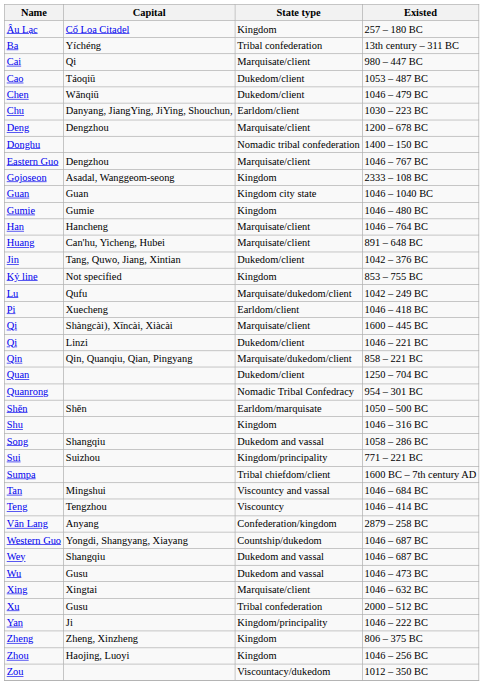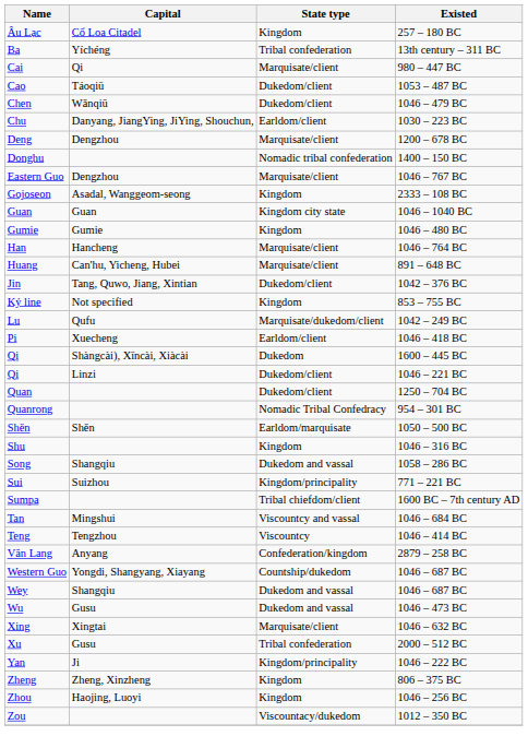 <table class="wikitable sortable" border="1">
 <tr>
 <th>Name</th>
 <th>Capital</th>
 <th>State type</th>
 <th>Existed</th>
 </tr>
 <tr>
 <td><a href='#'>Âu Lạc</a></td>
 <td><a href='#'>Cổ Loa Citadel</a></td>
 <td>Kingdom</td>
 <td>257 – 180 BC</td>
 </tr>
 <tr>
 <td><a href='#'>Ba</a></td>
 <td>Yíchéng</td>
 <td>Tribal confederation</td>
 <td>13th century – 311 BC</td>
 </tr>
 <tr>
 <td><a href='#'>Cai</a></td>
 <td>Qi</td>
 <td>Marquisate/client</td>
 <td>980 – 447 BC</td>
 </tr>
 <tr>
 <td><a href='#'>Cao</a></td>
 <td>Táoqiū</td>
 <td>Dukedom/client</td>
 <td>1053 – 487 BC</td>
 </tr>
 <tr>
 <td><a href='#'>Chen</a></td>
 <td>Wǎnqiū</td>
 <td>Dukedom/client</td>
 <td>1046 – 479 BC</td>
 </tr>
 <tr>
 <td><a href='#'>Chu</a></td>
 <td>Danyang, JiangYing, JiYing, Shouchun,</td>
 <td>Earldom/client</td>
 <td>1030 – 223 BC</td>
 </tr>
 <tr>
 <td><a href='#'>Deng</a></td>
 <td>Dengzhou</td>
 <td>Marquisate/client</td>
 <td>1200 – 678 BC</td>
 </tr>
 <tr>
 <td><a href='#'>Donghu</a></td>
 <td></td>
 <td>Nomadic tribal confederation</td>
 <td>1400 – 150 BC</td>
 </tr>
 <tr>
 <td><a href='#'>Eastern Guo</a></td>
 <td>Dengzhou</td>
 <td>Marquisate/client</td>
 <td>1046 – 767 BC</td>
 </tr>
 <tr>
 <td><a href='#'>Gojoseon</a></td>
 <td>Asadal, Wanggeom-seong</td>
 <td>Kingdom</td>
 <td>2333 – 108 BC</td>
 </tr>
 <tr>
 <td><a href='#'>Guan</a></td>
 <td>Guan</td>
 <td>Kingdom city state</td>
 <td>1046 – 1040 BC</td>
 </tr>
 <tr>
 <td><a href='#'>Gumie</a></td>
 <td>Gumie</td>
 <td>Kingdom</td>
 <td>1046 – 480 BC</td>
 </tr>
 <tr>
 <td><a href='#'>Han</a></td>
 <td>Hancheng</td>
 <td>Marquisate/client</td>
 <td>1046 – 764 BC</td>
 </tr>
 <tr>
 <td><a href='#'>Huang</a></td>
 <td>Can'hu, Yicheng, Hubei</td>
 <td>Marquisate/client</td>
 <td>891 – 648 BC</td>
 </tr>
 <tr>
 <td><a href='#'>Jin</a></td>
 <td>Tang, Quwo, Jiang, Xintian</td>
 <td>Dukedom/client</td>
 <td>1042 – 376 BC</td>
 </tr>
 <tr>
 <td><a href='#'>Kỷ line</a></td>
 <td>Not specified</td>
 <td>Kingdom</td>
 <td>853 – 755 BC</td>
 </tr>
 <tr>
 <td><a href='#'>Lu</a></td>
 <td>Qufu</td>
 <td>Marquisate/dukedom/client</td>
 <td>1042 – 249 BC</td>
 </tr>
 <tr>
 <td><a href='#'>Pi</a></td>
 <td>Xuecheng</td>
 <td>Earldom/client</td>
 <td>1046 – 418 BC</td>
 </tr>
 <tr>
 <td><a href='#'>Qi</a></td>
 <td>Shàngcài), Xīncài, Xiàcài</td>
-<td>Marquisate/client</td>
+<td>Dukedom</td>
 <td>1600 – 445 BC</td>
 </tr>
 <tr>
 <td><a href='#'>Qi</a></td>
 <td>Linzi</td>
 <td>Dukedom/client</td>
 <td>1046 – 221 BC</td>
-</tr>
-<tr>
-<td><a href='#'>Qin</a></td>
-<td>Qin, Quanqiu, Qian, Pingyang</td>
-<td>Marquisate/dukedom/client</td>
-<td>858 – 221 BC</td>
 </tr>
 <tr>
 <td><a href='#'>Quan</a></td>
 <td></td>
 <td>Dukedom/client</td>
 <td>1250 – 704 BC</td>
 </tr>
 <tr>
 <td><a href='#'>Quanrong</a></td>
 <td></td>
 <td>Nomadic Tribal Confedracy</td>
 <td>954 – 301 BC</td>
 </tr>
 <tr>
 <td><a href='#'>Shěn</a></td>
 <td>Shěn</td>
 <td>Earldom/marquisate</td>
 <td>1050 – 500 BC</td>
 </tr>
 <tr>
 <td><a href='#'>Shu</a></td>
 <td></td>
 <td>Kingdom</td>
 <td>1046 – 316 BC</td>
 </tr>
 <tr>
 <td><a href='#'>Song</a></td>
 <td>Shangqiu</td>
 <td>Dukedom and vassal</td>
 <td>1058 – 286 BC</td>
 </tr>
 <tr>
 <td><a href='#'>Sui</a></td>
 <td>Suizhou</td>
 <td>Kingdom/principality</td>
 <td>771 – 221 BC</td>
 </tr>
 <tr>
 <td><a href='#'>Sumpa</a></td>
 <td></td>
 <td>Tribal chiefdom/client</td>
 <td>1600 BC – 7th century AD</td>
 </tr>
 <tr>
 <td><a href='#'>Tan</a></td>
 <td>Mingshui</td>
 <td>Viscountcy and vassal</td>
 <td>1046 – 684 BC</td>
 </tr>
 <tr>
 <td><a href='#'>Teng</a></td>
 <td>Tengzhou</td>
 <td>Viscountcy</td>
 <td>1046 – 414 BC</td>
 </tr>
 <tr>
 <td><a href='#'>Văn Lang</a></td>
 <td>Anyang</td>
 <td>Confederation/kingdom</td>
 <td>2879 – 258 BC</td>
 </tr>
 <tr>
 <td><a href='#'>Western Guo</a></td>
 <td>Yongdi, Shangyang, Xiayang</td>
 <td>Countship/dukedom</td>
 <td>1046 – 687 BC</td>
 </tr>
 <tr>
 <td><a href='#'>Wey</a></td>
 <td>Shangqiu</td>
 <td>Dukedom and vassal</td>
 <td>1046 – 687 BC</td>
 </tr>
 <tr>
 <td><a href='#'>Wu</a></td>
 <td>Gusu</td>
 <td>Dukedom and vassal</td>
 <td>1046 – 473 BC</td>
 </tr>
 <tr>
 <td><a href='#'>Xing</a></td>
 <td>Xingtai</td>
 <td>Marquisate/client</td>
 <td>1046 – 632 BC</td>
 </tr>
 <tr>
 <td><a href='#'>Xu</a></td>
 <td>Gusu</td>
 <td>Tribal confederation</td>
 <td>2000 – 512 BC</td>
 </tr>
 <tr>
 <td><a href='#'>Yan</a></td>
 <td>Ji</td>
 <td>Kingdom/principality</td>
 <td>1046 – 222 BC</td>
 </tr>
 <tr>
 <td><a href='#'>Zheng</a></td>
 <td>Zheng, Xinzheng</td>
 <td>Kingdom</td>
 <td>806 – 375 BC</td>
 </tr>
 <tr>
 <td><a href='#'>Zhou</a></td>
 <td>Haojing, Luoyi</td>
 <td>Kingdom</td>
 <td>1046 – 256 BC</td>
 </tr>
 <tr>
 <td><a href='#'>Zou</a></td>
 <td></td>
 <td>Viscountacy/dukedom</td>
 <td>1012 – 350 BC</td>
 </tr>
 <tr>
 </tr>
 </table>
